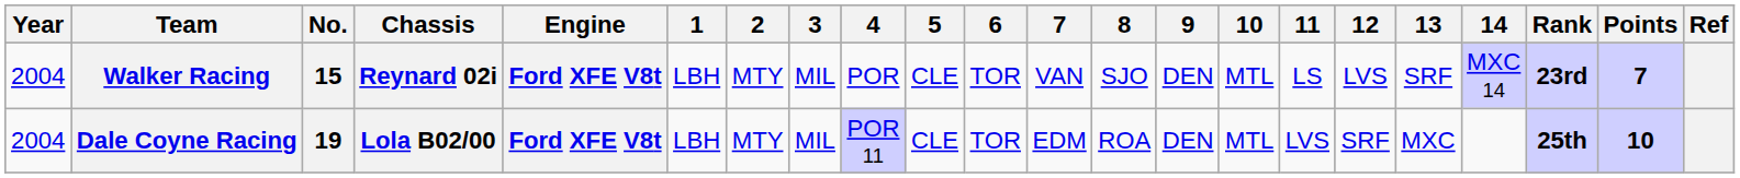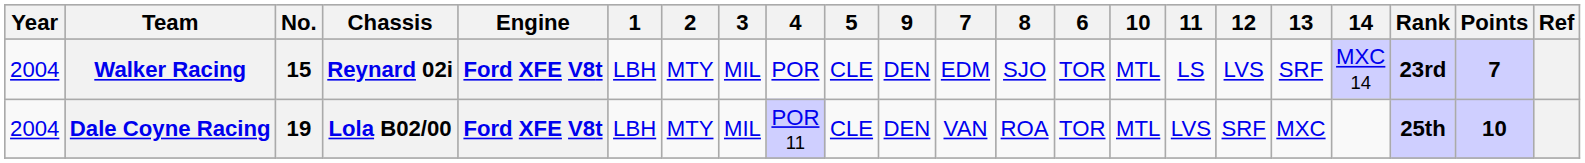 <table class="wikitable" style="text-align:center; font-size:85%">
 <tr>
 <th>Year</th>
 <th>Team</th>
 <th>No.</th>
 <th>Chassis</th>
 <th>Engine</th>
 <th>1</th>
 <th>2</th>
 <th>3</th>
 <th>4</th>
 <th>5</th>
-<th>6</th>
+<th>9</th>
 <th>7</th>
 <th>8</th>
-<th>9</th>
+<th>6</th>
 <th>10</th>
 <th>11</th>
 <th>12</th>
 <th>13</th>
 <th>14</th>
 <th>Rank</th>
 <th>Points</th>
 <th>Ref</th>
 </tr>
 <tr>
 <td><a href='#'>2004</a></td>
 <th nowrap><a href='#'>Walker Racing</a></th>
 <th>15</th>
 <th nowrap><a href='#'>Reynard</a> 02i</th>
 <th nowrap><a href='#'>Ford</a> <a href='#'>XFE</a> <a href='#'>V8</a><a href='#'>t</a></th>
 <td><a href='#'>LBH</a></td>
 <td><a href='#'>MTY</a></td>
 <td><a href='#'>MIL</a></td>
 <td><a href='#'>POR</a></td>
 <td><a href='#'>CLE</a></td>
+<td><a href='#'>DEN</a></td>
+<td><a href='#'>EDM</a></td>
+<td><a href='#'>SJO</a></td>
 <td><a href='#'>TOR</a></td>
-<td><a href='#'>VAN</a></td>
-<td><a href='#'>SJO</a></td>
-<td><a href='#'>DEN</a></td>
 <td><a href='#'>MTL</a></td>
 <td><a href='#'>LS</a></td>
 <td><a href='#'>LVS</a></td>
 <td><a href='#'>SRF</a></td>
 <td style="background:#CFCFFF;"><a href='#'>MXC</a><br><small>14</small></td>
 <td style="background:#CFCFFF;"><strong>23rd</strong></td>
 <td style="background:#CFCFFF;"><strong>7</strong></td>
 <th></th>
 </tr>
 <tr>
 <td><a href='#'>2004</a></td>
 <th nowrap><a href='#'>Dale Coyne Racing</a></th>
 <th>19</th>
 <th nowrap><a href='#'>Lola</a> B02/00</th>
 <th nowrap><a href='#'>Ford</a> <a href='#'>XFE</a> <a href='#'>V8</a><a href='#'>t</a></th>
 <td><a href='#'>LBH</a></td>
 <td><a href='#'>MTY</a></td>
 <td><a href='#'>MIL</a></td>
 <td style="background:#CFCFFF;"><a href='#'>POR</a><br><small>11</small></td>
 <td><a href='#'>CLE</a></td>
+<td><a href='#'>DEN</a></td>
+<td><a href='#'>VAN</a></td>
+<td><a href='#'>ROA</a></td>
 <td><a href='#'>TOR</a></td>
-<td><a href='#'>EDM</a></td>
-<td><a href='#'>ROA</a></td>
-<td><a href='#'>DEN</a></td>
 <td><a href='#'>MTL</a></td>
 <td><a href='#'>LVS</a></td>
 <td><a href='#'>SRF</a></td>
 <td><a href='#'>MXC</a></td>
 <td></td>
 <td style="background:#CFCFFF;"><strong>25th</strong></td>
 <td style="background:#CFCFFF;"><strong>10</strong></td>
 <th></th>
 </tr>
 </table>
